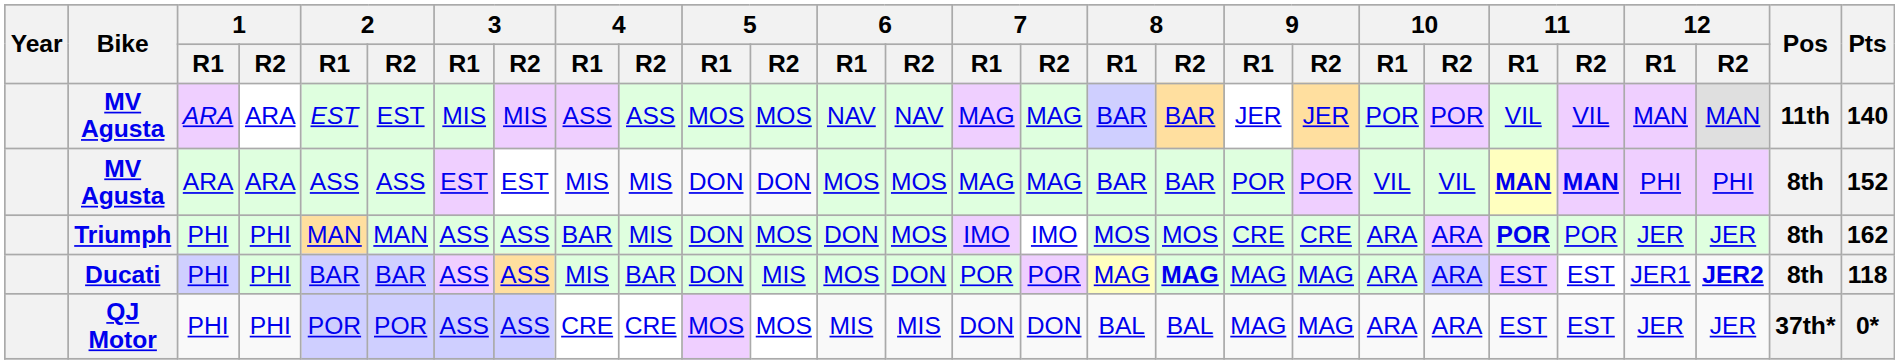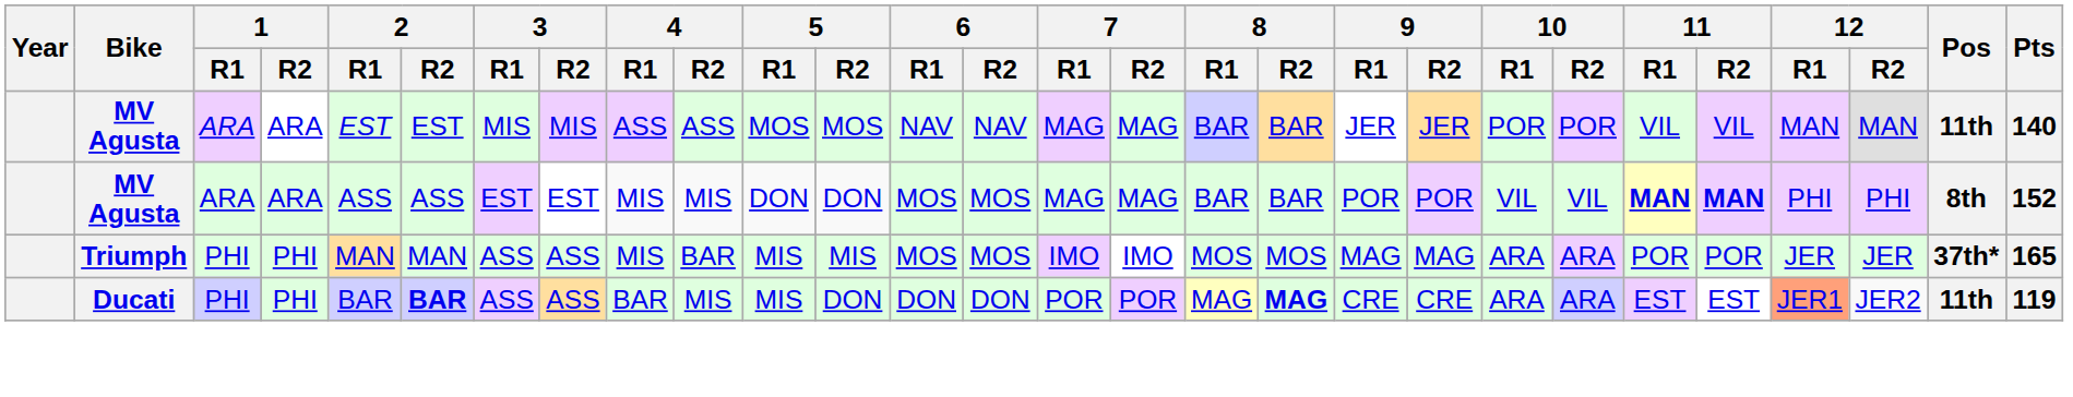 <table class="wikitable" style="text-align:center; font-size:90%;">
 <tr>
 <th rowspan="2">Year</th>
 <th rowspan="2">Bike</th>
 <th colspan="2">1</th>
 <th colspan="2">2</th>
 <th colspan="2">3</th>
 <th colspan="2">4</th>
 <th colspan="2">5</th>
 <th colspan="2">6</th>
 <th colspan="2">7</th>
 <th colspan="2">8</th>
 <th colspan="2">9</th>
 <th colspan="2">10</th>
 <th colspan="2">11</th>
 <th colspan="2">12</th>
 <th rowspan="2">Pos</th>
 <th rowspan="2">Pts</th>
 </tr>
 <tr>
 <th>R1</th>
 <th>R2</th>
 <th>R1</th>
 <th>R2</th>
 <th>R1</th>
 <th>R2</th>
 <th>R1</th>
 <th>R2</th>
 <th>R1</th>
 <th>R2</th>
 <th>R1</th>
 <th>R2</th>
 <th>R1</th>
 <th>R2</th>
 <th>R1</th>
 <th>R2</th>
 <th>R1</th>
 <th>R2</th>
 <th>R1</th>
 <th>R2</th>
 <th>R1</th>
 <th>R2</th>
 <th>R1</th>
 <th>R2</th>
 </tr>
 <tr>
 <th></th>
 <th><a href='#'>MV Agusta</a></th>
 <td style="background:#EFCFFF;"><em><a href='#'>ARA</a></em><br></td>
 <td style="background:#FFFFFF;"><a href='#'>ARA</a><br></td>
 <td style="background:#DFFFDF;"><em><a href='#'>EST</a></em><br></td>
 <td style="background:#DFFFDF;"><a href='#'>EST</a><br></td>
 <td style="background:#DFFFDF;"><a href='#'>MIS</a><br></td>
 <td style="background:#EFCFFF;"><a href='#'>MIS</a><br></td>
 <td style="background:#EFCFFF;"><a href='#'>ASS</a><br></td>
 <td style="background:#DFFFDF;"><a href='#'>ASS</a><br></td>
 <td style="background:#DFFFDF;"><a href='#'>MOS</a><br></td>
 <td style="background:#DFFFDF;"><a href='#'>MOS</a><br></td>
 <td style="background:#DFFFDF;"><a href='#'>NAV</a><br></td>
 <td style="background:#DFFFDF;"><a href='#'>NAV</a><br></td>
 <td style="background:#EFCFFF;"><a href='#'>MAG</a><br></td>
 <td style="background:#DFFFDF;"><a href='#'>MAG</a><br></td>
 <td style="background:#CFCFFF;"><a href='#'>BAR</a><br></td>
 <td style="background:#FFDF9F;"><a href='#'>BAR</a><br></td>
 <td style="background:#FFFFFF;"><a href='#'>JER</a><br></td>
 <td style="background:#FFDF9F;"><a href='#'>JER</a><br></td>
 <td style="background:#DFFFDF;"><a href='#'>POR</a><br></td>
 <td style="background:#EFCFFF;"><a href='#'>POR</a><br></td>
 <td style="background:#DFFFDF;"><a href='#'>VIL</a><br></td>
 <td style="background:#EFCFFF;"><a href='#'>VIL</a><br></td>
 <td style="background:#EFCFFF;"><a href='#'>MAN</a><br></td>
 <td style="background:#DFDFDF;"><a href='#'>MAN</a><br></td>
 <th>11th</th>
 <th>140</th>
 </tr>
 <tr>
 <th></th>
 <th><a href='#'>MV Agusta</a></th>
 <td style="background:#dfffdf;"><a href='#'>ARA</a><br></td>
 <td style="background:#dfffdf;"><a href='#'>ARA</a><br></td>
 <td style="background:#dfffdf;"><a href='#'>ASS</a><br></td>
 <td style="background:#dfffdf;"><a href='#'>ASS</a><br></td>
 <td style="background:#efcfff;"><a href='#'>EST</a><br></td>
 <td style="background:#ffffff;"><a href='#'>EST</a><br></td>
 <td><a href='#'>MIS</a></td>
 <td><a href='#'>MIS</a></td>
 <td><a href='#'>DON</a></td>
 <td><a href='#'>DON</a></td>
 <td style="background:#dfffdf;"><a href='#'>MOS</a><br></td>
 <td style="background:#dfffdf;"><a href='#'>MOS</a><br></td>
 <td style="background:#dfffdf;"><a href='#'>MAG</a><br></td>
 <td style="background:#dfffdf;"><a href='#'>MAG</a><br></td>
 <td style="background:#dfffdf;"><a href='#'>BAR</a><br></td>
 <td style="background:#dfffdf;"><a href='#'>BAR</a><br></td>
 <td style="background:#dfffdf;"><a href='#'>POR</a><br></td>
 <td style="background:#efcfff;"><a href='#'>POR</a><br></td>
 <td style="background:#dfffdf;"><a href='#'>VIL</a><br></td>
 <td style="background:#dfffdf;"><a href='#'>VIL</a><br></td>
 <td style="background:#ffffbf;"><strong><a href='#'>MAN</a></strong><br></td>
 <td style="background:#efcfff;"><strong><a href='#'>MAN</a></strong><br></td>
 <td style="background:#efcfff;"><a href='#'>PHI</a><br></td>
 <td style="background:#efcfff;"><a href='#'>PHI</a><br></td>
 <th>8th</th>
 <th>152</th>
 </tr>
 <tr>
 <th></th>
 <th><a href='#'>Triumph</a></th>
 <td style="background:#dfffdf;"><a href='#'>PHI</a><br></td>
 <td style="background:#dfffdf;"><a href='#'>PHI</a><br></td>
 <td style="background:#ffdf9f;"><a href='#'>MAN</a><br></td>
 <td style="background:#dfffdf;"><a href='#'>MAN</a><br></td>
 <td style="background:#dfffdf;"><a href='#'>ASS</a><br></td>
 <td style="background:#dfffdf;"><a href='#'>ASS</a><br></td>
+<td style="background:#DFFFDF;"><a href='#'>MIS</a><br></td>
 <td style="background:#dfffdf;"><a href='#'>BAR</a><br></td>
-<td style="background:#DFFFDF;"><a href='#'>MIS</a><br></td>
-<td style="background:#DFFFDF;"><a href='#'>DON</a><br></td>
+<td style="background:#dfffdf;"><a href='#'>MIS</a><br></td>
+<td style="background:#dfffdf;"><a href='#'>MIS</a><br></td>
 <td style="background:#DFFFDF;"><a href='#'>MOS</a><br></td>
-<td style="background:#dfffdf;"><a href='#'>DON</a><br></td>
 <td style="background:#DFFFDF;"><a href='#'>MOS</a><br></td>
 <td style="background:#efcfff;"><a href='#'>IMO</a><br></td>
 <td style="background:#FFFFFF;"><a href='#'>IMO</a><br></td>
 <td style="background:#dfffdf;"><a href='#'>MOS</a><br></td>
 <td style="background:#dfffdf;"><a href='#'>MOS</a><br></td>
-<td style="background:#DFFFDF;"><a href='#'>CRE</a><br></td>
-<td style="background:#DFFFDF;"><a href='#'>CRE</a><br></td>
+<td style="background:#dfffdf;"><a href='#'>MAG</a><br></td>
+<td style="background:#dfffdf;"><a href='#'>MAG</a><br></td>
 <td style="background:#dfffdf;"><a href='#'>ARA</a><br></td>
 <td style="background:#efcfff;"><a href='#'>ARA</a><br></td>
-<td style="background:#dfffdf;"><strong><a href='#'>POR</a><br></strong></td>
+<td style="background:#dfffdf;"><a href='#'>POR</a><br></td>
 <td style="background:#dfffdf;"><a href='#'>POR</a><br></td>
 <td style="background:#dfffdf;"><a href='#'>JER</a><br></td>
 <td style="background:#dfffdf;"><a href='#'>JER</a><br></td>
-<th>8th</th>
-<th>162</th>
+<th>37th*</th>
+<th>165</th>
 </tr>
 <tr>
 <th></th>
 <th><a href='#'>Ducati</a></th>
 <td style="background:#CFCFFF;"><a href='#'>PHI</a><br></td>
 <td style="background:#DFFFDF;"><a href='#'>PHI</a><br></td>
 <td style="background:#CFCFFF;"><a href='#'>BAR</a><br></td>
-<td style="background:#CFCFFF;"><a href='#'>BAR</a><br></td>
+<td style="background:#CFCFFF;"><strong><a href='#'>BAR</a><br></strong></td>
 <td style="background:#EFCFFF;"><a href='#'>ASS</a><br></td>
 <td style="background:#FFDF9F;"><a href='#'>ASS</a><br></td>
+<td style="background:#dfffdf;"><a href='#'>BAR</a><br></td>
 <td style="background:#DFFFDF;"><a href='#'>MIS</a><br></td>
-<td style="background:#dfffdf;"><a href='#'>BAR</a><br></td>
+<td style="background:#dfffdf;"><a href='#'>MIS</a><br></td>
 <td style="background:#DFFFDF;"><a href='#'>DON</a><br></td>
-<td style="background:#dfffdf;"><a href='#'>MIS</a><br></td>
-<td style="background:#DFFFDF;"><a href='#'>MOS</a><br></td>
+<td style="background:#dfffdf;"><a href='#'>DON</a><br></td>
 <td style="background:#dfffdf;"><a href='#'>DON</a><br></td>
 <td style="background:#DFFFDF;"><a href='#'>POR</a><br></td>
 <td style="background:#EFCFFF;"><a href='#'>POR</a><br></td>
 <td style="background:#FFFFBF;"><a href='#'>MAG</a><br></td>
 <td style="background:#DFFFDF;"><strong><a href='#'>MAG</a><br></strong></td>
-<td style="background:#dfffdf;"><a href='#'>MAG</a><br></td>
-<td style="background:#dfffdf;"><a href='#'>MAG</a><br></td>
+<td style="background:#DFFFDF;"><a href='#'>CRE</a><br></td>
+<td style="background:#DFFFDF;"><a href='#'>CRE</a><br></td>
 <td style="background:#DFFFDF;"><a href='#'>ARA</a><br></td>
 <td style="background:#CFCFFF;"><a href='#'>ARA</a><br></td>
 <td style="background:#EFCFFF;"><a href='#'>EST</a><br></td>
 <td style="background:#FFFFFF;"><a href='#'>EST</a><br></td>
-<td><a href='#'>JER1</a></td>
-<td><strong><a href='#'>JER2</a></strong></td>
-<th>8th</th>
-<th>118</th>
-</tr>
-<tr>
-<th></th>
-<th><a href='#'>QJ Motor</a></th>
-<td><a href='#'>PHI</a></td>
-<td><a href='#'>PHI</a></td>
-<td style="background:#CFCFFF;"><a href='#'>POR</a><br></td>
-<td style="background:#CFCFFF;"><a href='#'>POR</a><br></td>
-<td style="background:#CFCFFF;"><a href='#'>ASS</a><br></td>
-<td style="background:#CFCFFF;"><a href='#'>ASS</a><br></td>
-<td style="background:#FFFFFF;"><a href='#'>CRE</a><br></td>
-<td style="background:#FFFFFF;"><a href='#'>CRE</a><br></td>
-<td style="background:#EFCFFF;"><a href='#'>MOS</a><br></td>
-<td style="background:#FFFFFF;"><a href='#'>MOS</a><br></td>
-<td><a href='#'>MIS</a></td>
-<td><a href='#'>MIS</a></td>
-<td><a href='#'>DON</a></td>
-<td><a href='#'>DON</a></td>
-<td><a href='#'>BAL</a></td>
-<td><a href='#'>BAL</a></td>
-<td><a href='#'>MAG</a></td>
-<td><a href='#'>MAG</a></td>
-<td><a href='#'>ARA</a></td>
-<td><a href='#'>ARA</a></td>
-<td><a href='#'>EST</a></td>
-<td><a href='#'>EST</a></td>
-<td><a href='#'>JER</a></td>
-<td><a href='#'>JER</a></td>
-<th>37th*</th>
-<th>0*</th>
+<td style="background: lightsalmon;"><a href='#'>JER1</a></td>
+<td><a href='#'>JER2</a></td>
+<th>11th</th>
+<th>119</th>
 </tr>
 </table>
